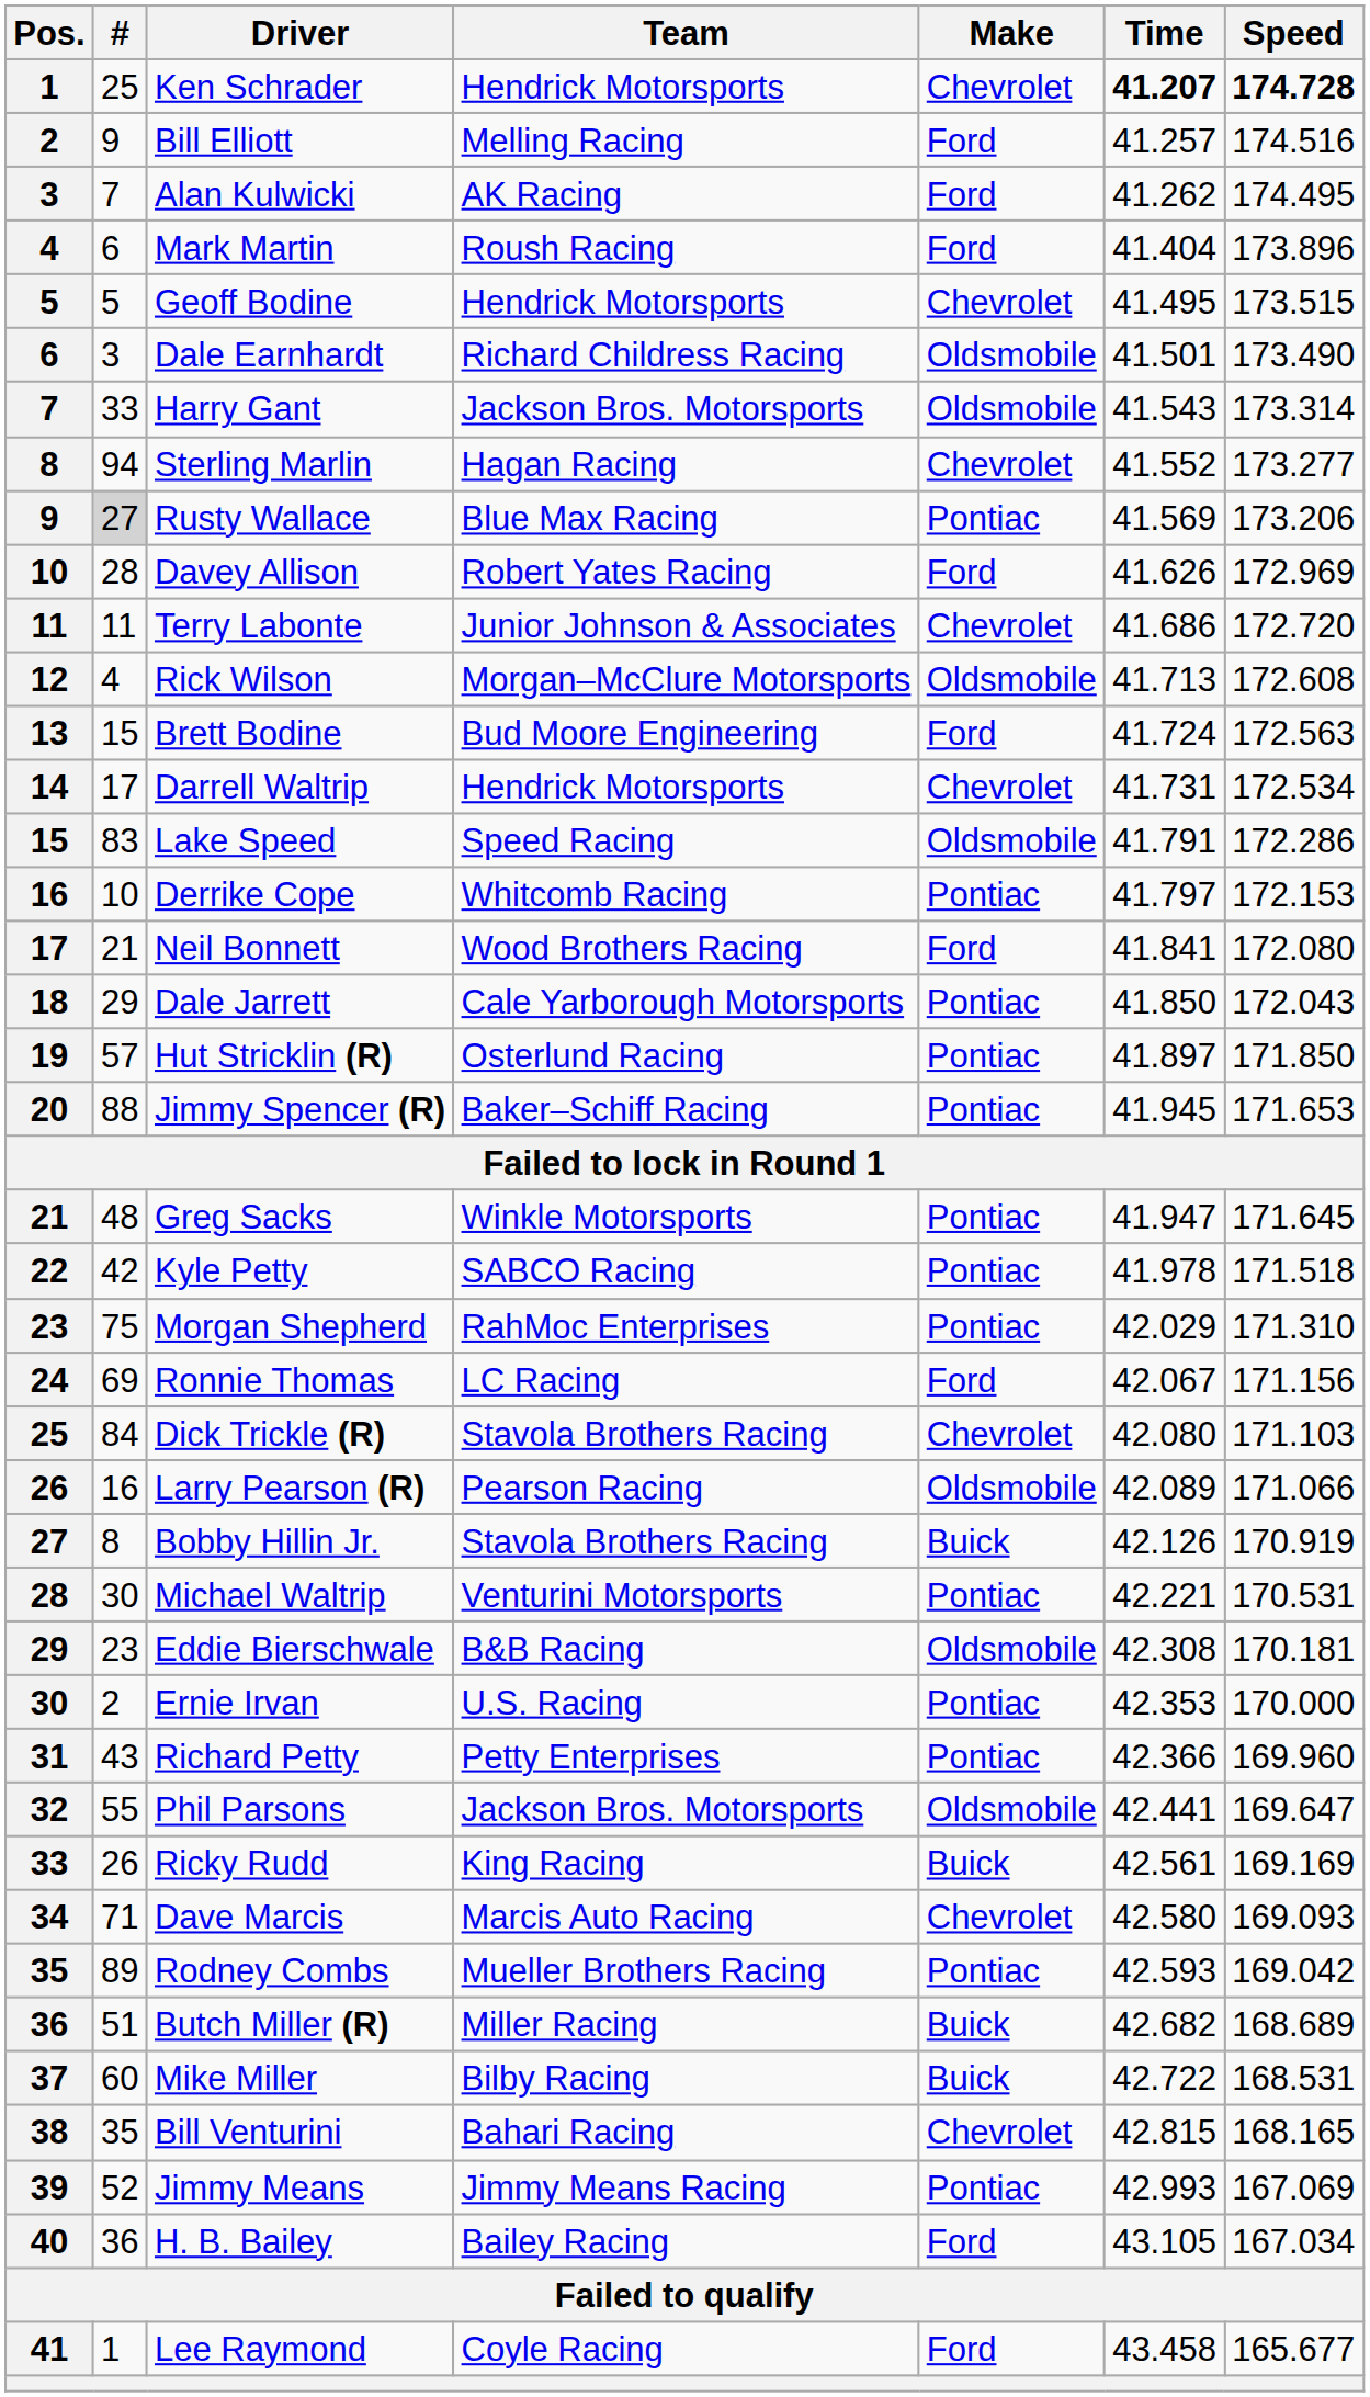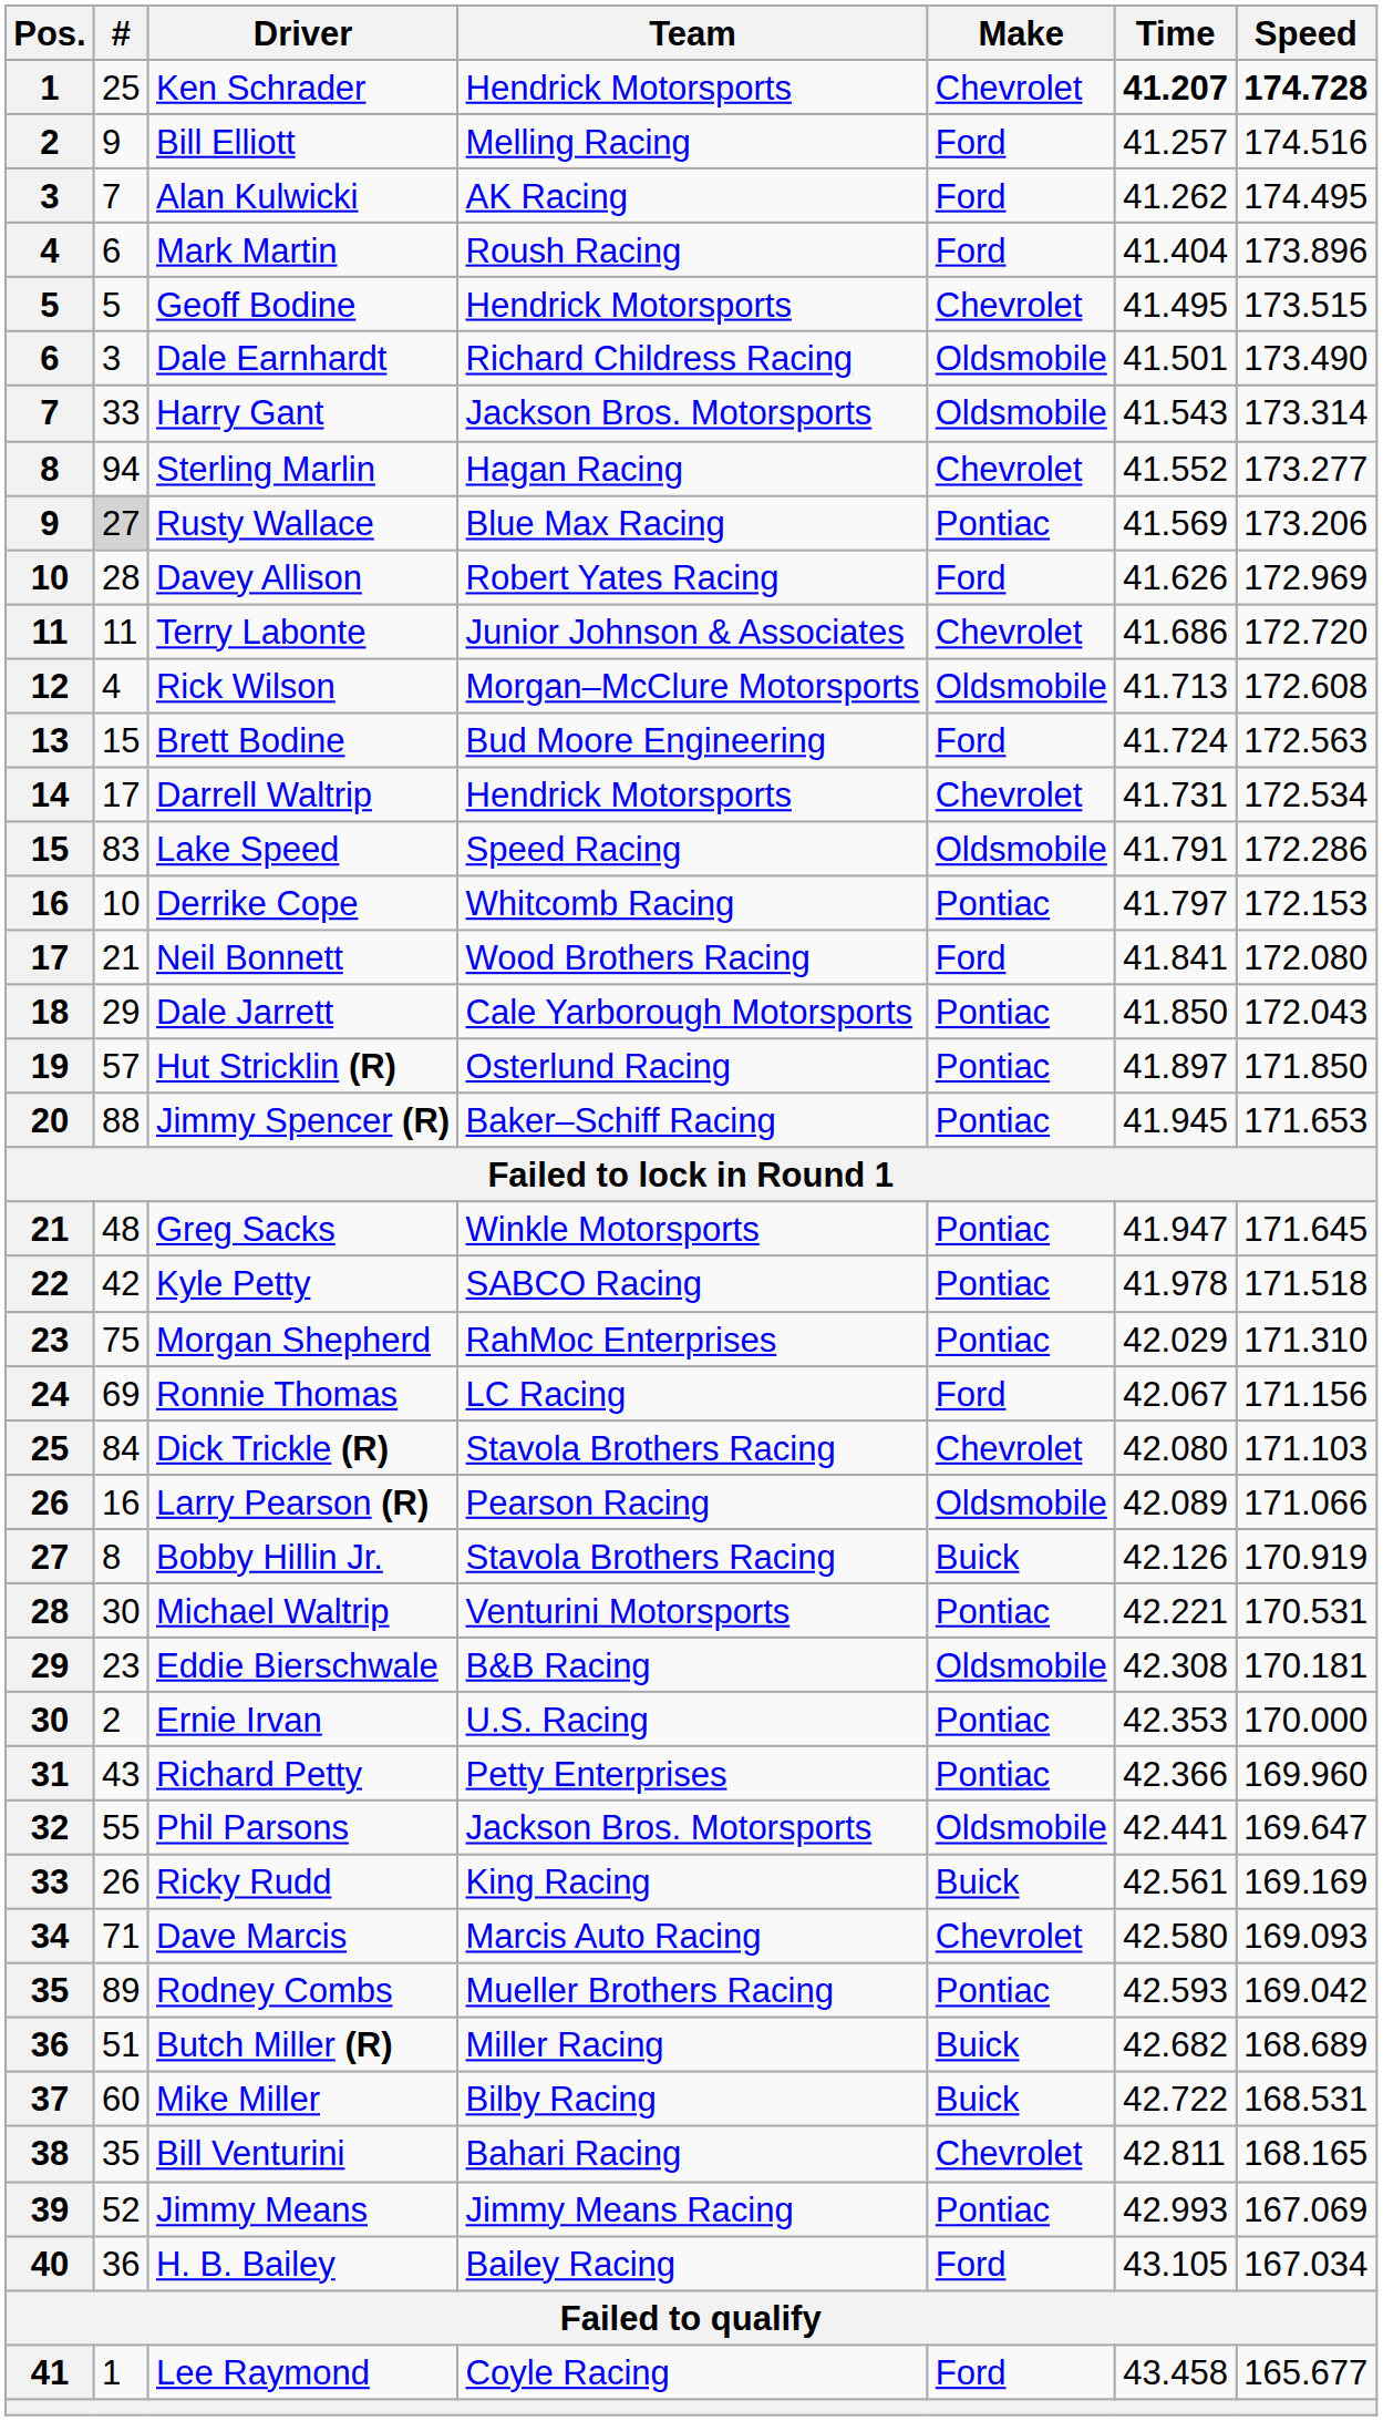 <table class="wikitable" style="font-size:95%">
 <tr>
 <th>Pos.</th>
 <th>#</th>
 <th>Driver</th>
 <th>Team</th>
 <th>Make</th>
 <th>Time</th>
 <th>Speed</th>
 </tr>
 <tr>
 <th>1</th>
 <td>25</td>
 <td><a href='#'>Ken Schrader</a></td>
 <td><a href='#'>Hendrick Motorsports</a></td>
 <td><a href='#'>Chevrolet</a></td>
 <td><strong>41.207</strong></td>
 <td><strong>174.728</strong></td>
 </tr>
 <tr>
 <th>2</th>
 <td>9</td>
 <td><a href='#'>Bill Elliott</a></td>
 <td><a href='#'>Melling Racing</a></td>
 <td><a href='#'>Ford</a></td>
 <td>41.257</td>
 <td>174.516</td>
 </tr>
 <tr>
 <th>3</th>
 <td>7</td>
 <td><a href='#'>Alan Kulwicki</a></td>
 <td><a href='#'>AK Racing</a></td>
 <td><a href='#'>Ford</a></td>
 <td>41.262</td>
 <td>174.495</td>
 </tr>
 <tr>
 <th>4</th>
 <td>6</td>
 <td><a href='#'>Mark Martin</a></td>
 <td><a href='#'>Roush Racing</a></td>
 <td><a href='#'>Ford</a></td>
 <td>41.404</td>
 <td>173.896</td>
 </tr>
 <tr>
 <th>5</th>
 <td>5</td>
 <td><a href='#'>Geoff Bodine</a></td>
 <td><a href='#'>Hendrick Motorsports</a></td>
 <td><a href='#'>Chevrolet</a></td>
 <td>41.495</td>
 <td>173.515</td>
 </tr>
 <tr>
 <th>6</th>
 <td>3</td>
 <td><a href='#'>Dale Earnhardt</a></td>
 <td><a href='#'>Richard Childress Racing</a></td>
 <td><a href='#'>Oldsmobile</a></td>
 <td>41.501</td>
 <td>173.490</td>
 </tr>
 <tr>
 <th>7</th>
 <td>33</td>
 <td><a href='#'>Harry Gant</a></td>
 <td><a href='#'>Jackson Bros. Motorsports</a></td>
 <td><a href='#'>Oldsmobile</a></td>
 <td>41.543</td>
 <td>173.314</td>
 </tr>
 <tr>
 <th>8</th>
 <td>94</td>
 <td><a href='#'>Sterling Marlin</a></td>
 <td><a href='#'>Hagan Racing</a></td>
 <td><a href='#'>Chevrolet</a></td>
 <td>41.552</td>
 <td>173.277</td>
 </tr>
 <tr>
 <th>9</th>
 <td style="background: lightgrey;">27</td>
 <td><a href='#'>Rusty Wallace</a></td>
 <td><a href='#'>Blue Max Racing</a></td>
 <td><a href='#'>Pontiac</a></td>
 <td>41.569</td>
 <td>173.206</td>
 </tr>
 <tr>
 <th>10</th>
 <td>28</td>
 <td><a href='#'>Davey Allison</a></td>
 <td><a href='#'>Robert Yates Racing</a></td>
 <td><a href='#'>Ford</a></td>
 <td>41.626</td>
 <td>172.969</td>
 </tr>
 <tr>
 <th>11</th>
 <td>11</td>
 <td><a href='#'>Terry Labonte</a></td>
 <td><a href='#'>Junior Johnson & Associates</a></td>
 <td><a href='#'>Chevrolet</a></td>
 <td>41.686</td>
 <td>172.720</td>
 </tr>
 <tr>
 <th>12</th>
 <td>4</td>
 <td><a href='#'>Rick Wilson</a></td>
 <td><a href='#'>Morgan–McClure Motorsports</a></td>
 <td><a href='#'>Oldsmobile</a></td>
 <td>41.713</td>
 <td>172.608</td>
 </tr>
 <tr>
 <th>13</th>
 <td>15</td>
 <td><a href='#'>Brett Bodine</a></td>
 <td><a href='#'>Bud Moore Engineering</a></td>
 <td><a href='#'>Ford</a></td>
 <td>41.724</td>
 <td>172.563</td>
 </tr>
 <tr>
 <th>14</th>
 <td>17</td>
 <td><a href='#'>Darrell Waltrip</a></td>
 <td><a href='#'>Hendrick Motorsports</a></td>
 <td><a href='#'>Chevrolet</a></td>
 <td>41.731</td>
 <td>172.534</td>
 </tr>
 <tr>
 <th>15</th>
 <td>83</td>
 <td><a href='#'>Lake Speed</a></td>
 <td><a href='#'>Speed Racing</a></td>
 <td><a href='#'>Oldsmobile</a></td>
 <td>41.791</td>
 <td>172.286</td>
 </tr>
 <tr>
 <th>16</th>
 <td>10</td>
 <td><a href='#'>Derrike Cope</a></td>
 <td><a href='#'>Whitcomb Racing</a></td>
 <td><a href='#'>Pontiac</a></td>
 <td>41.797</td>
 <td>172.153</td>
 </tr>
 <tr>
 <th>17</th>
 <td>21</td>
 <td><a href='#'>Neil Bonnett</a></td>
 <td><a href='#'>Wood Brothers Racing</a></td>
 <td><a href='#'>Ford</a></td>
 <td>41.841</td>
 <td>172.080</td>
 </tr>
 <tr>
 <th>18</th>
 <td>29</td>
 <td><a href='#'>Dale Jarrett</a></td>
 <td><a href='#'>Cale Yarborough Motorsports</a></td>
 <td><a href='#'>Pontiac</a></td>
 <td>41.850</td>
 <td>172.043</td>
 </tr>
 <tr>
 <th>19</th>
 <td>57</td>
 <td><a href='#'>Hut Stricklin</a> <strong>(R)</strong></td>
 <td><a href='#'>Osterlund Racing</a></td>
 <td><a href='#'>Pontiac</a></td>
 <td>41.897</td>
 <td>171.850</td>
 </tr>
 <tr>
 <th>20</th>
 <td>88</td>
 <td><a href='#'>Jimmy Spencer</a> <strong>(R)</strong></td>
 <td><a href='#'>Baker–Schiff Racing</a></td>
 <td><a href='#'>Pontiac</a></td>
 <td>41.945</td>
 <td>171.653</td>
 </tr>
 <tr>
 <th colspan="7">Failed to lock in Round 1</th>
 </tr>
 <tr>
 <th>21</th>
 <td>48</td>
 <td><a href='#'>Greg Sacks</a></td>
 <td><a href='#'>Winkle Motorsports</a></td>
 <td><a href='#'>Pontiac</a></td>
 <td>41.947</td>
 <td>171.645</td>
 </tr>
 <tr>
 <th>22</th>
 <td>42</td>
 <td><a href='#'>Kyle Petty</a></td>
 <td><a href='#'>SABCO Racing</a></td>
 <td><a href='#'>Pontiac</a></td>
 <td>41.978</td>
 <td>171.518</td>
 </tr>
 <tr>
 <th>23</th>
 <td>75</td>
 <td><a href='#'>Morgan Shepherd</a></td>
 <td><a href='#'>RahMoc Enterprises</a></td>
 <td><a href='#'>Pontiac</a></td>
 <td>42.029</td>
 <td>171.310</td>
 </tr>
 <tr>
 <th>24</th>
 <td>69</td>
 <td><a href='#'>Ronnie Thomas</a></td>
 <td><a href='#'>LC Racing</a></td>
 <td><a href='#'>Ford</a></td>
 <td>42.067</td>
 <td>171.156</td>
 </tr>
 <tr>
 <th>25</th>
 <td>84</td>
 <td><a href='#'>Dick Trickle</a> <strong>(R)</strong></td>
 <td><a href='#'>Stavola Brothers Racing</a></td>
 <td><a href='#'>Chevrolet</a></td>
 <td>42.080</td>
 <td>171.103</td>
 </tr>
 <tr>
 <th>26</th>
 <td>16</td>
 <td><a href='#'>Larry Pearson</a> <strong>(R)</strong></td>
 <td><a href='#'>Pearson Racing</a></td>
 <td><a href='#'>Oldsmobile</a></td>
 <td>42.089</td>
 <td>171.066</td>
 </tr>
 <tr>
 <th>27</th>
 <td>8</td>
 <td><a href='#'>Bobby Hillin Jr.</a></td>
 <td><a href='#'>Stavola Brothers Racing</a></td>
 <td><a href='#'>Buick</a></td>
 <td>42.126</td>
 <td>170.919</td>
 </tr>
 <tr>
 <th>28</th>
 <td>30</td>
 <td><a href='#'>Michael Waltrip</a></td>
 <td><a href='#'>Venturini Motorsports</a></td>
 <td><a href='#'>Pontiac</a></td>
 <td>42.221</td>
 <td>170.531</td>
 </tr>
 <tr>
 <th>29</th>
 <td>23</td>
 <td><a href='#'>Eddie Bierschwale</a></td>
 <td><a href='#'>B&B Racing</a></td>
 <td><a href='#'>Oldsmobile</a></td>
 <td>42.308</td>
 <td>170.181</td>
 </tr>
 <tr>
 <th>30</th>
 <td>2</td>
 <td><a href='#'>Ernie Irvan</a></td>
 <td><a href='#'>U.S. Racing</a></td>
 <td><a href='#'>Pontiac</a></td>
 <td>42.353</td>
 <td>170.000</td>
 </tr>
 <tr>
 <th>31</th>
 <td>43</td>
 <td><a href='#'>Richard Petty</a></td>
 <td><a href='#'>Petty Enterprises</a></td>
 <td><a href='#'>Pontiac</a></td>
 <td>42.366</td>
 <td>169.960</td>
 </tr>
 <tr>
 <th>32</th>
 <td>55</td>
 <td><a href='#'>Phil Parsons</a></td>
 <td><a href='#'>Jackson Bros. Motorsports</a></td>
 <td><a href='#'>Oldsmobile</a></td>
 <td>42.441</td>
 <td>169.647</td>
 </tr>
 <tr>
 <th>33</th>
 <td>26</td>
 <td><a href='#'>Ricky Rudd</a></td>
 <td><a href='#'>King Racing</a></td>
 <td><a href='#'>Buick</a></td>
 <td>42.561</td>
 <td>169.169</td>
 </tr>
 <tr>
 <th>34</th>
 <td>71</td>
 <td><a href='#'>Dave Marcis</a></td>
 <td><a href='#'>Marcis Auto Racing</a></td>
 <td><a href='#'>Chevrolet</a></td>
 <td>42.580</td>
 <td>169.093</td>
 </tr>
 <tr>
 <th>35</th>
 <td>89</td>
 <td><a href='#'>Rodney Combs</a></td>
 <td><a href='#'>Mueller Brothers Racing</a></td>
 <td><a href='#'>Pontiac</a></td>
 <td>42.593</td>
 <td>169.042</td>
 </tr>
 <tr>
 <th>36</th>
 <td>51</td>
 <td><a href='#'>Butch Miller</a> <strong>(R)</strong></td>
 <td><a href='#'>Miller Racing</a></td>
 <td><a href='#'>Buick</a></td>
 <td>42.682</td>
 <td>168.689</td>
 </tr>
 <tr>
 <th>37</th>
 <td>60</td>
 <td><a href='#'>Mike Miller</a></td>
 <td><a href='#'>Bilby Racing</a></td>
 <td><a href='#'>Buick</a></td>
 <td>42.722</td>
 <td>168.531</td>
 </tr>
 <tr>
 <th>38</th>
 <td>35</td>
 <td><a href='#'>Bill Venturini</a></td>
 <td><a href='#'>Bahari Racing</a></td>
 <td><a href='#'>Chevrolet</a></td>
-<td>42.815</td>
+<td>42.811</td>
 <td>168.165</td>
 </tr>
 <tr>
 <th>39</th>
 <td>52</td>
 <td><a href='#'>Jimmy Means</a></td>
 <td><a href='#'>Jimmy Means Racing</a></td>
 <td><a href='#'>Pontiac</a></td>
 <td>42.993</td>
 <td>167.069</td>
 </tr>
 <tr>
 <th>40</th>
 <td>36</td>
 <td><a href='#'>H. B. Bailey</a></td>
 <td><a href='#'>Bailey Racing</a></td>
 <td><a href='#'>Ford</a></td>
 <td>43.105</td>
 <td>167.034</td>
 </tr>
 <tr>
 <th colspan="7">Failed to qualify</th>
 </tr>
 <tr>
 <th>41</th>
 <td>1</td>
 <td><a href='#'>Lee Raymond</a></td>
 <td><a href='#'>Coyle Racing</a></td>
 <td><a href='#'>Ford</a></td>
 <td>43.458</td>
 <td>165.677</td>
 </tr>
 <tr>
 <th colspan="7"></th>
 </tr>
 </table>
